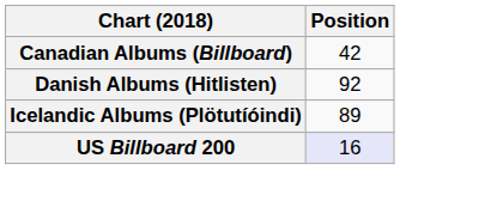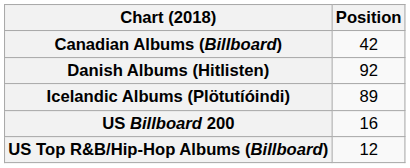 <table class="wikitable sortable plainrowheaders" style="text-align:center">
 <tr>
 <th scope="col">Chart (2018)</th>
 <th scope="col">Position</th>
 </tr>
 <tr>
 <th scope="row">Canadian Albums (<em>Billboard</em>)</th>
 <td>42</td>
 </tr>
 <tr>
 <th scope="row">Danish Albums (Hitlisten)</th>
 <td>92</td>
 </tr>
 <tr>
 <th scope="row">Icelandic Albums (Plötutíóindi)</th>
 <td>89</td>
 </tr>
 <tr>
 <th scope="row">US <em>Billboard</em> 200</th>
-<td style="background: lavender;">16</td>
+<td>16</td>
+</tr>
+<tr>
+<th scope="row">US Top R&B/Hip-Hop Albums (<em>Billboard</em>)</th>
+<td>12</td>
 </tr>
 </table>
